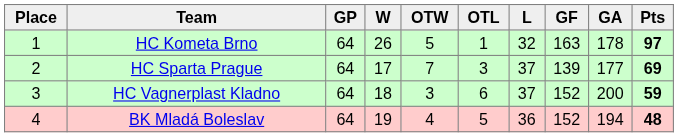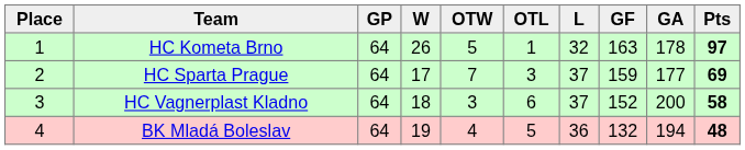 <table cellpadding="3" cellspacing="0" border="1" style="font-size: 95%; text-align: center; border: gray solid 1px; border-collapse: collapse;" width="50%">
 <tr bgcolor=#efefef>
 <th width="20">Place</th>
 <th width="185">Team</th>
 <th width="20">GP</th>
 <th width="20">W</th>
 <th width="20">OTW</th>
 <th width="20">OTL</th>
 <th width="20">L</th>
 <th width="20">GF</th>
 <th width="20">GA</th>
 <th width="20">Pts</th>
 </tr>
 <tr align=center bgcolor=ccffcc>
 <td>1</td>
 <td><a href='#'>HC Kometa Brno</a></td>
 <td>64</td>
 <td>26</td>
 <td>5</td>
 <td>1</td>
 <td>32</td>
 <td>163</td>
 <td>178</td>
 <td><strong>97</strong></td>
 </tr>
 <tr align=center bgcolor=ccffcc>
 <td>2</td>
 <td><a href='#'>HC Sparta Prague</a></td>
 <td>64</td>
 <td>17</td>
 <td>7</td>
 <td>3</td>
 <td>37</td>
-<td>139</td>
+<td>159</td>
 <td>177</td>
 <td><strong>69</strong></td>
 </tr>
 <tr align=center bgcolor=ccffcc>
 <td>3</td>
 <td><a href='#'>HC Vagnerplast Kladno</a></td>
 <td>64</td>
 <td>18</td>
 <td>3</td>
 <td>6</td>
 <td>37</td>
 <td>152</td>
 <td>200</td>
-<td><strong>59</strong></td>
+<td><strong>58</strong></td>
 </tr>
 <tr align=center bgcolor=ffcccc>
 <td>4</td>
 <td><a href='#'>BK Mladá Boleslav</a></td>
 <td>64</td>
 <td>19</td>
 <td>4</td>
 <td>5</td>
 <td>36</td>
-<td>152</td>
+<td>132</td>
 <td>194</td>
 <td><strong>48</strong></td>
 </tr>
 </table>
